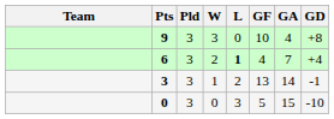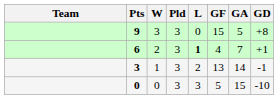 <table class="wikitable" style="text-align:center;">
 <tr>
 <th width=165>Team</th>
 <th width=20>Pts</th>
+<th width=20>W</th>
 <th width=20>Pld</th>
-<th width=20>W</th>
 <th width=20>L</th>
 <th width=20>GF</th>
 <th width=20>GA</th>
 <th width=20>GD</th>
 </tr>
 <tr align=center style="background:#ccffcc;">
 <td style="text-align:left;"></td>
 <td><strong>9</strong></td>
 <td>3</td>
 <td>3</td>
 <td>0</td>
-<td>10</td>
-<td>4</td>
+<td>15</td>
+<td>5</td>
 <td>+8</td>
 </tr>
 <tr align=center style="background:#ccffcc;">
 <td style="text-align:left;"></td>
 <td><strong>6</strong></td>
+<td>2</td>
 <td>3</td>
-<td>2</td>
 <td><strong>1</strong></td>
 <td>4</td>
 <td>7</td>
-<td>+4</td>
+<td>+1</td>
 </tr>
 <tr align=center style="background:#f5f5f5;">
 <td style="text-align:left;"></td>
 <td><strong>3</strong></td>
+<td>1</td>
 <td>3</td>
-<td>1</td>
 <td>2</td>
 <td>13</td>
 <td>14</td>
 <td>-1</td>
 </tr>
 <tr align=center style="background:#f5f5f5;">
 <td style="text-align:left;"></td>
 <td><strong>0</strong></td>
+<td>0</td>
 <td>3</td>
-<td>0</td>
 <td>3</td>
 <td>5</td>
 <td>15</td>
 <td>-10</td>
 </tr>
 </table>
